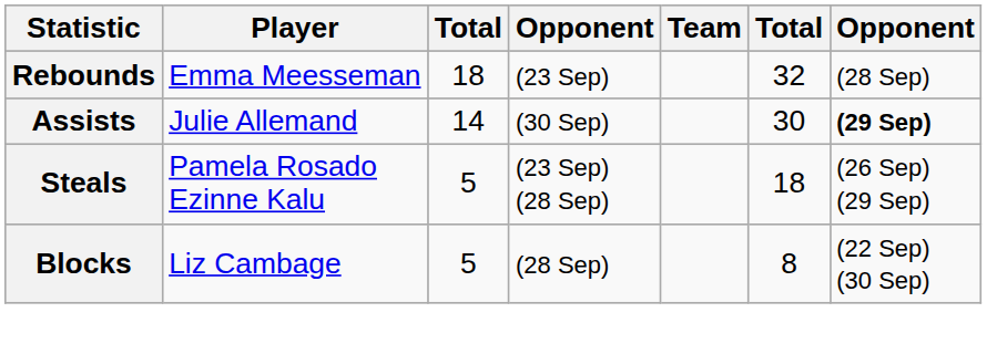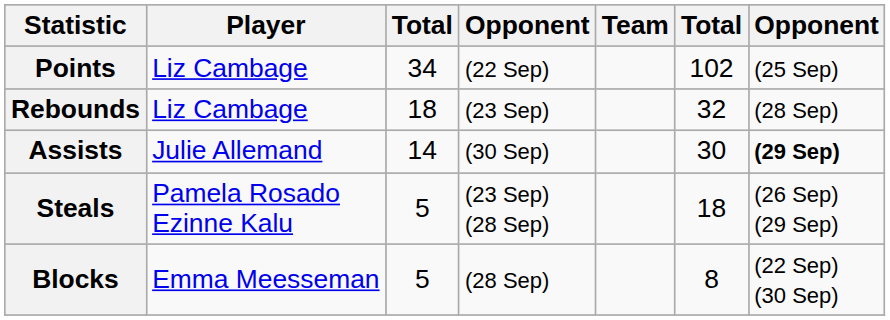 <table class="wikitable" style=" text-align:left;">
 <tr>
 <th>Statistic</th>
 <th>Player</th>
 <th>Total</th>
 <th>Opponent</th>
 <th>Team</th>
 <th>Total</th>
 <th>Opponent</th>
 </tr>
 <tr>
+<th>Points</th>
+<td> <a href='#'>Liz Cambage</a></td>
+<td align=center>34</td>
+<td><small> (22 Sep)</small></td>
+<td></td>
+<td align=center>102</td>
+<td><small> (25 Sep)</small></td>
+</tr>
+<tr>
 <th>Rebounds</th>
-<td> <a href='#'>Emma Meesseman</a></td>
+<td> <a href='#'>Liz Cambage</a></td>
 <td align=center>18</td>
 <td><small> (23 Sep)</small></td>
 <td></td>
 <td align=center>32</td>
 <td><small> (28 Sep)</small></td>
 </tr>
 <tr>
 <th>Assists</th>
 <td> <a href='#'>Julie Allemand</a></td>
 <td align=center>14</td>
 <td><small> (30 Sep)</small></td>
 <td></td>
 <td align=center>30</td>
 <td><strong><small> (29 Sep)</small></strong></td>
 </tr>
 <tr>
 <th>Steals</th>
 <td> <a href='#'>Pamela Rosado</a><br> <a href='#'>Ezinne Kalu</a></td>
 <td align=center>5</td>
 <td><small> (23 Sep)</small><br><small> (28 Sep)</small></td>
 <td></td>
 <td align=center>18</td>
 <td><small> (26 Sep)</small><br><small> (29 Sep)</small></td>
 </tr>
 <tr>
 <th>Blocks</th>
-<td> <a href='#'>Liz Cambage</a></td>
+<td> <a href='#'>Emma Meesseman</a></td>
 <td align=center>5</td>
 <td><small> (28 Sep)</small></td>
 <td></td>
 <td align=center>8</td>
 <td><small> (22 Sep)</small><br><small> (30 Sep)</small></td>
 </tr>
 </table>
